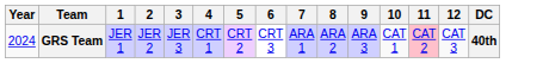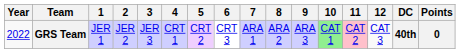 <table class="wikitable" style="text-align:center; font-size:85%">
 <tr>
 <th>Year</th>
 <th>Team</th>
 <th>1</th>
 <th>2</th>
 <th>3</th>
 <th>4</th>
 <th>5</th>
 <th>6</th>
 <th>7</th>
 <th>8</th>
 <th>9</th>
 <th>10</th>
 <th>11</th>
 <th>12</th>
 <th>DC</th>
+<th>Points</th>
 </tr>
 <tr>
-<td><a href='#'>2024</a></td>
+<td><a href='#'>2022</a></td>
 <th nowrap>GRS Team</th>
 <td style="background:#CFCFFF;"><a href='#'>JER<br>1</a><br></td>
 <td style="background:#CFCFFF;"><a href='#'>JER<br>2</a><br></td>
 <td style="background:#CFCFFF;"><a href='#'>JER<br>3</a><br></td>
 <td style="background:#CFCFFF;"><a href='#'>CRT<br>1</a><br></td>
 <td style="background:#EFCFFF;"><a href='#'>CRT<br>2</a><br></td>
 <td style="background:#FFFFFF;"><a href='#'>CRT<br>3</a><br></td>
 <td style="background:#CFCFFF;"><a href='#'>ARA<br>1</a><br></td>
 <td style="background:#CFCFFF;"><a href='#'>ARA<br>2</a><br></td>
 <td style="background:#CFCFFF;"><a href='#'>ARA<br>3</a><br></td>
-<td><a href='#'>CAT<br>1</a></td>
+<td style="background: lightgreen;"><a href='#'>CAT<br>1</a></td>
 <td style="background: pink;"><a href='#'>CAT<br>2</a></td>
 <td><a href='#'>CAT<br>3</a></td>
 <th>40th</th>
+<th>0</th>
 </tr>
 </table>
